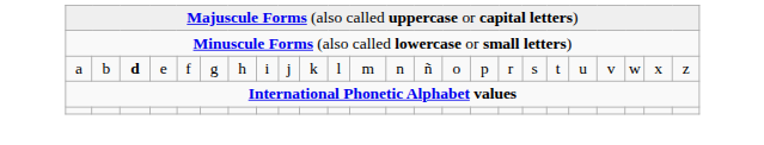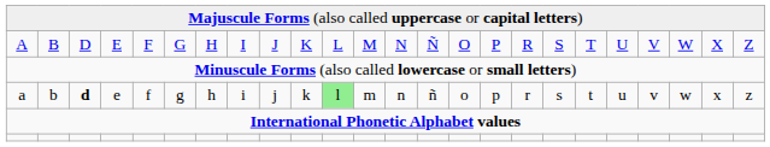 <table class="wikitable" style="border-collapse:collapse;margin: 1em auto;">
 <tr>
 <td bgcolor="#EFEFEF" align="center" colspan="24"><strong><a href='#'>Majuscule Forms</a></strong> (also called <strong>uppercase</strong> or <strong>capital letters</strong>)</td>
+</tr>
+<tr>
+<td width=3% align="center"><a href='#'>A</a></td>
+<td width=3% align="center"><a href='#'>B</a></td>
+<td width=3% align="center"><a href='#'>D</a></td>
+<td width=3% align="center"><a href='#'>E</a></td>
+<td width=3% align="center"><a href='#'>F</a></td>
+<td width=3% align="center"><a href='#'>G</a></td>
+<td width=3% align="center"><a href='#'>H</a></td>
+<td width=3% align="center"><a href='#'>I</a></td>
+<td width=3% align="center"><a href='#'>J</a></td>
+<td width=3% align="center"><a href='#'>K</a></td>
+<td width=3% align="center"><a href='#'>L</a></td>
+<td width=3% align="center"><a href='#'>M</a></td>
+<td width=3% align="center"><a href='#'>N</a></td>
+<td width=3% align="center"><a href='#'>Ñ</a></td>
+<td width=3% align="center"><a href='#'>O</a></td>
+<td width=3% align="center"><a href='#'>P</a></td>
+<td width=3% align="center"><a href='#'>R</a></td>
+<td width=3% align="center"><a href='#'>S</a></td>
+<td width=3% align="center"><a href='#'>T</a></td>
+<td width=3% align="center"><a href='#'>U</a></td>
+<td width=3% align="center"><a href='#'>V</a></td>
+<td width=3% align="center"><a href='#'>W</a></td>
+<td width=3% align="center"><a href='#'>X</a></td>
+<td width=3% align="center"><a href='#'>Z</a></td>
 </tr>
 <tr>
 <td align="center" colspan="24"><strong><a href='#'>Minuscule Forms</a></strong> (also called <strong>lowercase</strong> or <strong>small letters</strong>)</td>
 </tr>
 <tr>
 <td align="center">a</td>
 <td align="center">b</td>
 <td align="center"><strong>d</strong></td>
 <td align="center">e</td>
 <td align="center">f</td>
 <td align="center">g</td>
 <td align="center">h</td>
 <td align="center">i</td>
 <td align="center">j</td>
 <td align="center">k</td>
-<td align="center">l</td>
+<td align="center" style="background: lightgreen;">l</td>
 <td align="center">m</td>
 <td align="center">n</td>
 <td align="center">ñ</td>
 <td align="center">o</td>
 <td align="center">p</td>
 <td align="center">r</td>
 <td align="center">s</td>
 <td align="center">t</td>
 <td align="center">u</td>
 <td align="center">v</td>
 <td width=3% align="center">w</td>
 <td align="center">x</td>
 <td align="center">z</td>
 </tr>
 <tr>
 <td align="center" colspan="24"><strong><a href='#'>International Phonetic Alphabet</a> values</strong></td>
 </tr>
 <tr>
 <td align="center"></td>
 <td align="center"></td>
 <td align="center"></td>
 <td align="center"></td>
 <td align="center"></td>
 <td align="center"></td>
 <td align="center"></td>
 <td align="center"></td>
 <td align="center"></td>
 <td align="center"></td>
 <td align="center"></td>
 <td align="center"></td>
 <td align="center"></td>
 <td align="center"></td>
 <td align="center"></td>
 <td align="center"></td>
 <td align="center"></td>
 <td align="center"></td>
 <td align="center"></td>
 <td align="center"></td>
 <td align="center"></td>
 <td width=3% align="center"></td>
 <td align="center"></td>
 <td align="center"></td>
 </tr>
 </table>
